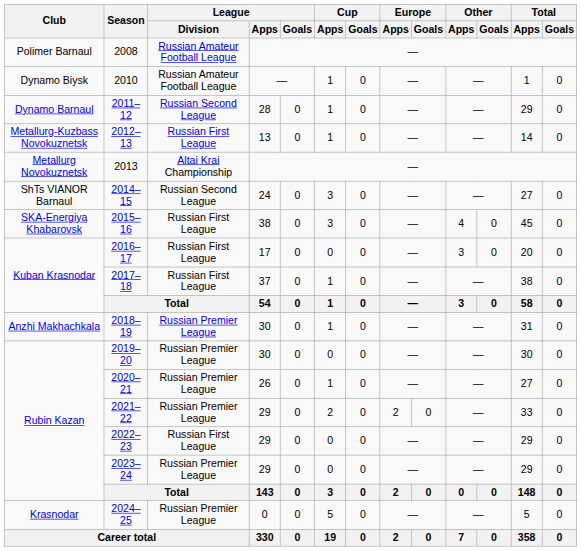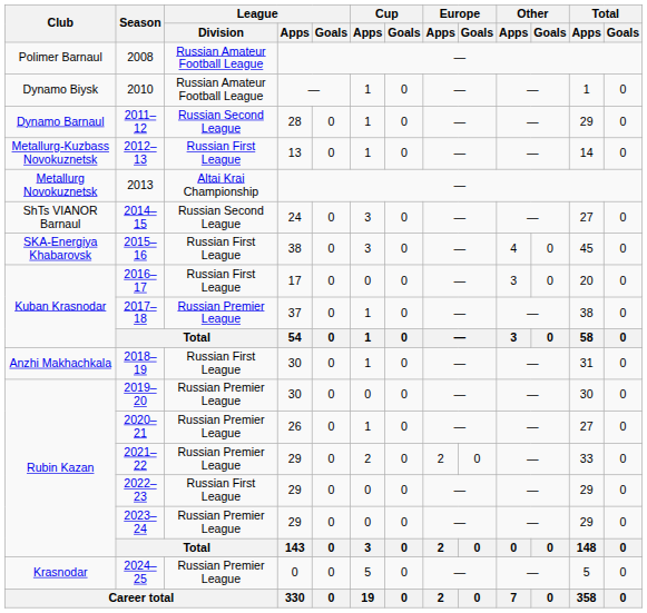 <table class="wikitable" style="text-align: center;">
 <tr>
 <th rowspan="2">Club</th>
 <th rowspan="2">Season</th>
 <th colspan="3">League</th>
 <th colspan="2">Cup</th>
 <th colspan="2">Europe</th>
 <th colspan="2">Other</th>
 <th colspan="2">Total</th>
 </tr>
 <tr>
 <th>Division</th>
 <th>Apps</th>
 <th>Goals</th>
 <th>Apps</th>
 <th>Goals</th>
 <th>Apps</th>
 <th>Goals</th>
 <th>Apps</th>
 <th>Goals</th>
 <th>Apps</th>
 <th>Goals</th>
 </tr>
 <tr>
 <td>Polimer Barnaul</td>
 <td>2008</td>
 <td><a href='#'>Russian Amateur Football League</a></td>
 <td colspan=10>—</td>
 </tr>
 <tr>
 <td>Dynamo Biysk</td>
 <td>2010</td>
 <td>Russian Amateur Football League</td>
 <td colspan="2">—</td>
 <td>1</td>
 <td>0</td>
 <td colspan="2">—</td>
 <td colspan="2">—</td>
 <td>1</td>
 <td>0</td>
 </tr>
 <tr>
 <td><a href='#'>Dynamo Barnaul</a></td>
 <td><a href='#'>2011–12</a></td>
 <td><a href='#'>Russian Second League</a></td>
 <td>28</td>
 <td>0</td>
 <td>1</td>
 <td>0</td>
 <td colspan="2">—</td>
 <td colspan="2">—</td>
 <td>29</td>
 <td>0</td>
 </tr>
 <tr>
 <td><a href='#'>Metallurg-Kuzbass Novokuznetsk</a></td>
 <td><a href='#'>2012–13</a></td>
 <td><a href='#'>Russian First League</a></td>
 <td>13</td>
 <td>0</td>
 <td>1</td>
 <td>0</td>
 <td colspan="2">—</td>
 <td colspan="2">—</td>
 <td>14</td>
 <td>0</td>
 </tr>
 <tr>
 <td><a href='#'>Metallurg Novokuznetsk</a></td>
 <td>2013</td>
 <td><a href='#'>Altai Krai</a> Championship</td>
 <td colspan="10">—</td>
 </tr>
 <tr>
 <td>ShTs VIANOR Barnaul</td>
 <td><a href='#'>2014–15</a></td>
 <td>Russian Second League</td>
 <td>24</td>
 <td>0</td>
 <td>3</td>
 <td>0</td>
 <td colspan="2">—</td>
 <td colspan="2">—</td>
 <td>27</td>
 <td>0</td>
 </tr>
 <tr>
 <td><a href='#'>SKA-Energiya Khabarovsk</a></td>
 <td><a href='#'>2015–16</a></td>
 <td>Russian First League</td>
 <td>38</td>
 <td>0</td>
 <td>3</td>
 <td>0</td>
 <td colspan="2">—</td>
 <td>4</td>
 <td>0</td>
 <td>45</td>
 <td>0</td>
 </tr>
 <tr>
 <td rowspan="3"><a href='#'>Kuban Krasnodar</a></td>
 <td><a href='#'>2016–17</a></td>
 <td>Russian First League</td>
 <td>17</td>
 <td>0</td>
 <td>0</td>
 <td>0</td>
 <td colspan="2">—</td>
 <td>3</td>
 <td>0</td>
 <td>20</td>
 <td>0</td>
 </tr>
 <tr>
 <td><a href='#'>2017–18</a></td>
-<td>Russian First League</td>
+<td><a href='#'>Russian Premier League</a></td>
 <td>37</td>
 <td>0</td>
 <td>1</td>
 <td>0</td>
 <td colspan="2">—</td>
 <td colspan="2">—</td>
 <td>38</td>
 <td>0</td>
 </tr>
 <tr>
 <th colspan=2>Total</th>
 <th>54</th>
 <th>0</th>
 <th>1</th>
 <th>0</th>
 <th colspan="2">—</th>
 <th>3</th>
 <th>0</th>
 <th>58</th>
 <th>0</th>
 </tr>
 <tr>
 <td><a href='#'>Anzhi Makhachkala</a></td>
 <td><a href='#'>2018–19</a></td>
-<td><a href='#'>Russian Premier League</a></td>
+<td>Russian First League</td>
 <td>30</td>
 <td>0</td>
 <td>1</td>
 <td>0</td>
 <td colspan="2">—</td>
 <td colspan="2">—</td>
 <td>31</td>
 <td>0</td>
 </tr>
 <tr>
 <td rowspan="6"><a href='#'>Rubin Kazan</a></td>
 <td><a href='#'>2019–20</a></td>
 <td>Russian Premier League</td>
 <td>30</td>
 <td>0</td>
 <td>0</td>
 <td>0</td>
 <td colspan="2">—</td>
 <td colspan="2">—</td>
 <td>30</td>
 <td>0</td>
 </tr>
 <tr>
 <td><a href='#'>2020–21</a></td>
 <td>Russian Premier League</td>
 <td>26</td>
 <td>0</td>
 <td>1</td>
 <td>0</td>
 <td colspan="2">—</td>
 <td colspan="2">—</td>
 <td>27</td>
 <td>0</td>
 </tr>
 <tr>
 <td><a href='#'>2021–22</a></td>
 <td>Russian Premier League</td>
 <td>29</td>
 <td>0</td>
 <td>2</td>
 <td>0</td>
 <td>2</td>
 <td>0</td>
 <td colspan="2">—</td>
 <td>33</td>
 <td>0</td>
 </tr>
 <tr>
 <td><a href='#'>2022–23</a></td>
 <td>Russian First League</td>
 <td>29</td>
 <td>0</td>
 <td>0</td>
 <td>0</td>
 <td colspan="2">—</td>
 <td colspan="2">—</td>
 <td>29</td>
 <td>0</td>
 </tr>
 <tr>
 <td><a href='#'>2023–24</a></td>
 <td>Russian Premier League</td>
 <td>29</td>
 <td>0</td>
 <td>0</td>
 <td>0</td>
 <td colspan="2">—</td>
 <td colspan="2">—</td>
 <td>29</td>
 <td>0</td>
 </tr>
 <tr>
 <th colspan="2">Total</th>
 <th>143</th>
 <th>0</th>
 <th>3</th>
 <th>0</th>
 <th>2</th>
 <th>0</th>
 <th>0</th>
 <th>0</th>
 <th>148</th>
 <th>0</th>
 </tr>
 <tr>
 <td><a href='#'>Krasnodar</a></td>
 <td><a href='#'>2024–25</a></td>
 <td>Russian Premier League</td>
 <td>0</td>
 <td>0</td>
 <td>5</td>
 <td>0</td>
 <td colspan="2">—</td>
 <td colspan="2">—</td>
 <td>5</td>
 <td>0</td>
 </tr>
 <tr>
 <th colspan="3">Career total</th>
 <th>330</th>
 <th>0</th>
 <th>19</th>
 <th>0</th>
 <th>2</th>
 <th>0</th>
 <th>7</th>
 <th>0</th>
 <th>358</th>
 <th>0</th>
 </tr>
 </table>
